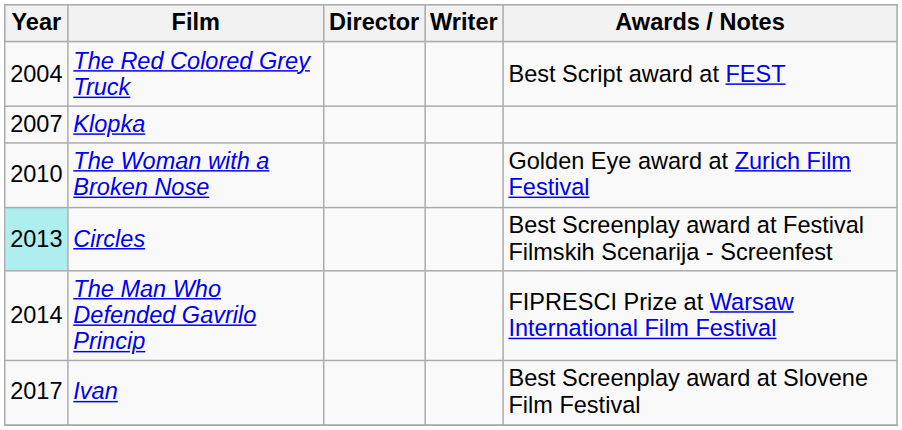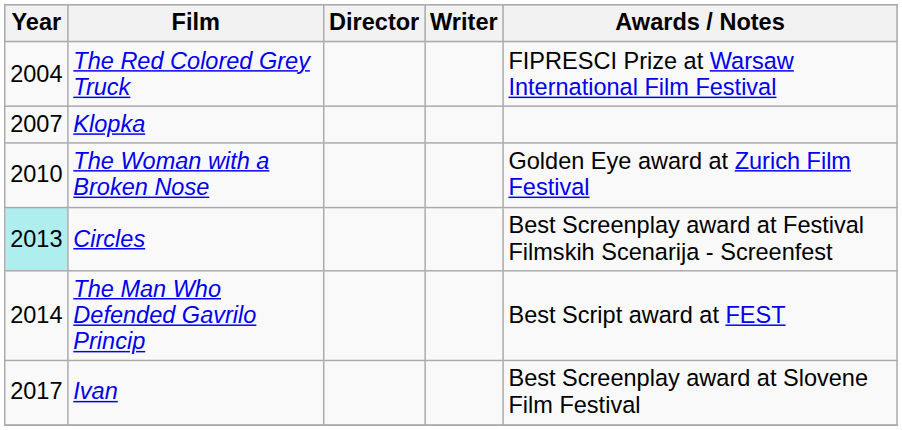 <table class="wikitable sortable">
 <tr style="background:#b0c4de; text-align:center;">
 <th>Year</th>
 <th>Film</th>
 <th>Director</th>
 <th>Writer</th>
 <th>Awards / Notes</th>
 </tr>
 <tr>
 <td>2004</td>
 <td><em><a href='#'>The Red Colored Grey Truck</a></em></td>
 <td></td>
 <td></td>
-<td>Best Script award at <a href='#'>FEST</a></td>
+<td>FIPRESCI Prize at <a href='#'>Warsaw International Film Festival</a></td>
 </tr>
 <tr>
 <td>2007</td>
 <td><em><a href='#'>Klopka</a></em></td>
 <td></td>
 <td></td>
 <td></td>
 </tr>
 <tr>
 <td>2010</td>
 <td><em><a href='#'>The Woman with a Broken Nose</a></em></td>
 <td></td>
 <td></td>
 <td>Golden Eye award at <a href='#'>Zurich Film Festival</a></td>
 </tr>
 <tr>
 <td style="background: paleturquoise;">2013</td>
 <td><em><a href='#'>Circles</a></em></td>
 <td></td>
 <td></td>
 <td>Best Screenplay award at Festival Filmskih Scenarija - Screenfest</td>
 </tr>
 <tr>
 <td>2014</td>
 <td><em><a href='#'>The Man Who Defended Gavrilo Princip</a></em></td>
 <td></td>
 <td></td>
-<td>FIPRESCI Prize at <a href='#'>Warsaw International Film Festival</a></td>
+<td>Best Script award at <a href='#'>FEST</a></td>
 </tr>
 <tr>
 <td>2017</td>
 <td><em><a href='#'>Ivan</a></em></td>
 <td></td>
 <td></td>
 <td>Best Screenplay award at Slovene Film Festival</td>
 </tr>
 <tr>
 </tr>
 </table>
